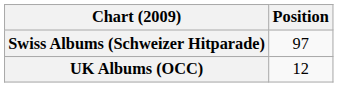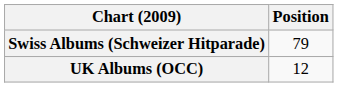 <table class="wikitable plainrowheaders sortable" style="text-align:center;">
 <tr>
 <th scope="col">Chart (2009)</th>
 <th scope="col">Position</th>
 </tr>
 <tr>
 <th scope="row">Swiss Albums (Schweizer Hitparade)</th>
-<td style="text-align:center;">97</td>
+<td style="text-align:center;">79</td>
 </tr>
 <tr>
 <th scope="row">UK Albums (OCC)</th>
 <td style="text-align:center;">12</td>
 </tr>
 </table>
